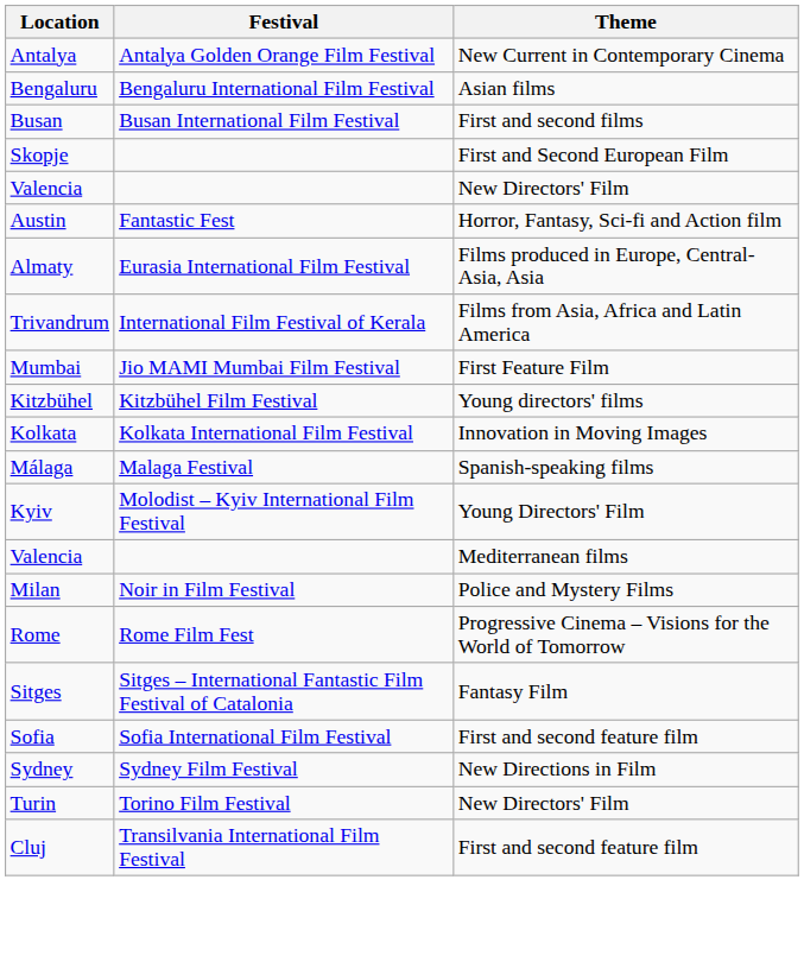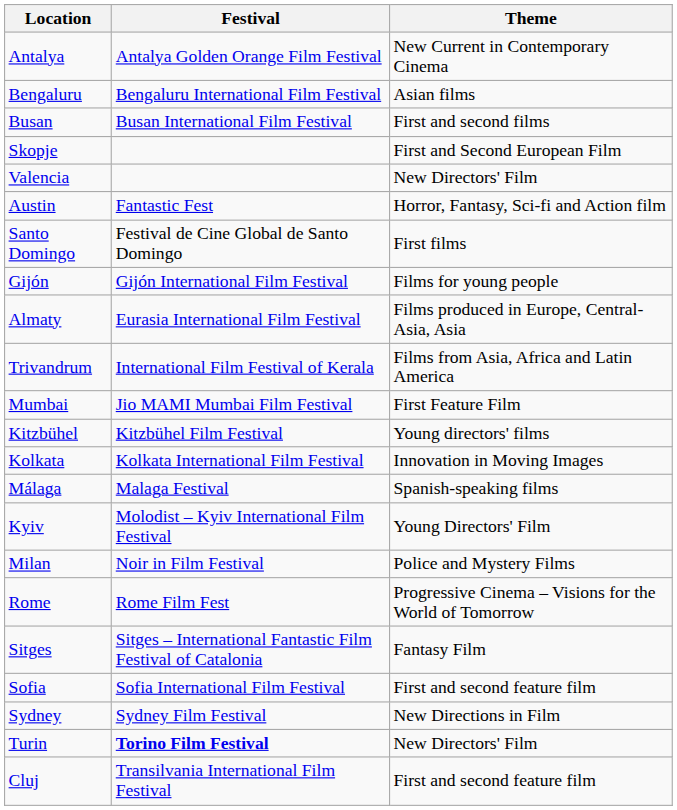 <table class="wikitable sortable">
 <tr>
 <th scope="col">Location</th>
 <th scope="col">Festival</th>
 <th scope="col">Theme</th>
 </tr>
 <tr>
 <td> <a href='#'>Antalya</a></td>
 <td><a href='#'>Antalya Golden Orange Film Festival</a></td>
 <td>New Current in Contemporary Cinema</td>
 </tr>
 <tr>
 <td> <a href='#'>Bengaluru</a></td>
 <td><a href='#'>Bengaluru International Film Festival</a></td>
 <td>Asian films</td>
 </tr>
 <tr>
 <td> <a href='#'>Busan</a></td>
 <td><a href='#'>Busan International Film Festival</a></td>
 <td>First and second films</td>
 </tr>
 <tr>
 <td> <a href='#'>Skopje</a></td>
 <td></td>
 <td>First and Second European Film</td>
 </tr>
 <tr>
 <td> <a href='#'>Valencia</a></td>
 <td></td>
 <td>New Directors' Film</td>
 </tr>
 <tr>
 <td> <a href='#'>Austin</a></td>
 <td><a href='#'>Fantastic Fest</a></td>
 <td>Horror, Fantasy, Sci-fi and Action film</td>
 </tr>
 <tr>
+<td> <a href='#'>Santo Domingo</a></td>
+<td>Festival de Cine Global de Santo Domingo</td>
+<td>First films</td>
+</tr>
+<tr>
+<td> <a href='#'>Gijón</a></td>
+<td><a href='#'>Gijón International Film Festival</a></td>
+<td>Films for young people</td>
+</tr>
+<tr>
 <td> <a href='#'>Almaty</a></td>
 <td><a href='#'>Eurasia International Film Festival</a></td>
 <td>Films produced in Europe, Central-Asia, Asia</td>
 </tr>
 <tr>
 <td> <a href='#'>Trivandrum</a></td>
 <td><a href='#'>International Film Festival of Kerala</a></td>
 <td>Films from Asia, Africa and Latin America</td>
 </tr>
 <tr>
 <td> <a href='#'>Mumbai</a></td>
 <td><a href='#'>Jio MAMI Mumbai Film Festival</a></td>
 <td>First Feature Film</td>
 </tr>
 <tr>
 <td> <a href='#'>Kitzbühel</a></td>
 <td><a href='#'>Kitzbühel Film Festival</a></td>
 <td>Young directors' films</td>
 </tr>
 <tr>
 <td> <a href='#'>Kolkata</a></td>
 <td><a href='#'>Kolkata International Film Festival</a></td>
 <td>Innovation in Moving Images</td>
 </tr>
 <tr>
 <td> <a href='#'>Málaga</a></td>
 <td><a href='#'>Malaga Festival</a></td>
 <td>Spanish-speaking films</td>
 </tr>
 <tr>
 <td> <a href='#'>Kyiv</a></td>
 <td><a href='#'>Molodist – Kyiv International Film Festival</a></td>
 <td>Young Directors' Film</td>
 </tr>
 <tr>
-<td> <a href='#'>Valencia</a></td>
-<td></td>
-<td>Mediterranean films</td>
-</tr>
-<tr>
 <td> <a href='#'>Milan</a></td>
 <td><a href='#'>Noir in Film Festival</a></td>
 <td>Police and Mystery Films</td>
 </tr>
 <tr>
 <td> <a href='#'>Rome</a></td>
 <td><a href='#'>Rome Film Fest</a></td>
 <td>Progressive Cinema – Visions for the World of Tomorrow</td>
 </tr>
 <tr>
 <td> <a href='#'>Sitges</a></td>
 <td><a href='#'>Sitges – International Fantastic Film Festival of Catalonia</a></td>
 <td>Fantasy Film</td>
 </tr>
 <tr>
 <td> <a href='#'>Sofia</a></td>
 <td><a href='#'>Sofia International Film Festival</a></td>
 <td>First and second feature film</td>
 </tr>
 <tr>
 <td> <a href='#'>Sydney</a></td>
 <td><a href='#'>Sydney Film Festival</a></td>
 <td>New Directions in Film</td>
 </tr>
 <tr>
 <td> <a href='#'>Turin</a></td>
-<td><a href='#'>Torino Film Festival</a></td>
+<td><strong><a href='#'>Torino Film Festival</a></strong></td>
 <td>New Directors' Film</td>
 </tr>
 <tr>
 <td> <a href='#'>Cluj</a></td>
 <td><a href='#'>Transilvania International Film Festival</a></td>
 <td>First and second feature film</td>
 </tr>
 </table>
